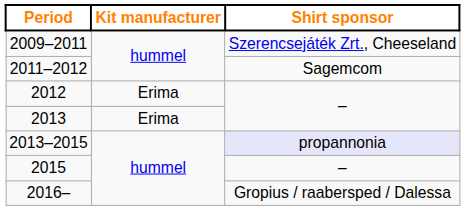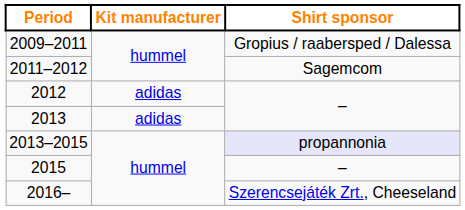 <table class="wikitable" style="text-align:center; margin-left:1em">
 <tr>
 <th style="color:#FF8200; background:white; border:2px solid black">Period</th>
 <th style="color:#FF8200; background:white; border:2px solid black">Kit manufacturer</th>
 <th style="color:#FF8200; background:white; border:2px solid black">Shirt sponsor</th>
 </tr>
 <tr>
 <td>2009–2011</td>
 <td rowspan=2><a href='#'>hummel</a></td>
-<td><a href='#'>Szerencsejáték Zrt.</a>, Cheeseland</td>
+<td>Gropius / raabersped / Dalessa</td>
 </tr>
 <tr>
 <td>2011–2012</td>
 <td>Sagemcom</td>
 </tr>
 <tr>
 <td>2012</td>
-<td>Erima</td>
+<td><a href='#'>adidas</a></td>
 <td rowspan=2>–</td>
 </tr>
 <tr>
 <td>2013</td>
-<td>Erima</td>
+<td><a href='#'>adidas</a></td>
 </tr>
 <tr>
 <td>2013–2015</td>
 <td rowspan=3><a href='#'>hummel</a></td>
 <td style="background: lavender;">propannonia</td>
 </tr>
 <tr>
 <td>2015</td>
 <td>–</td>
 </tr>
 <tr>
 <td>2016–</td>
-<td>Gropius / raabersped / Dalessa</td>
+<td><a href='#'>Szerencsejáték Zrt.</a>, Cheeseland</td>
 </tr>
 </table>
